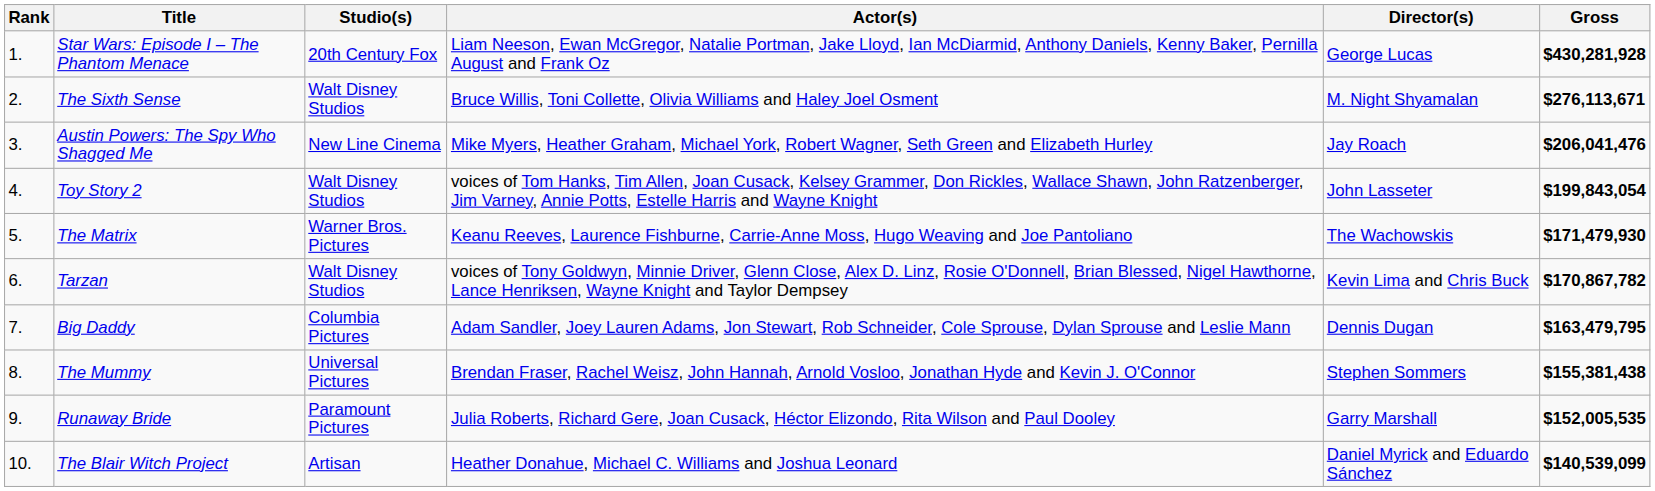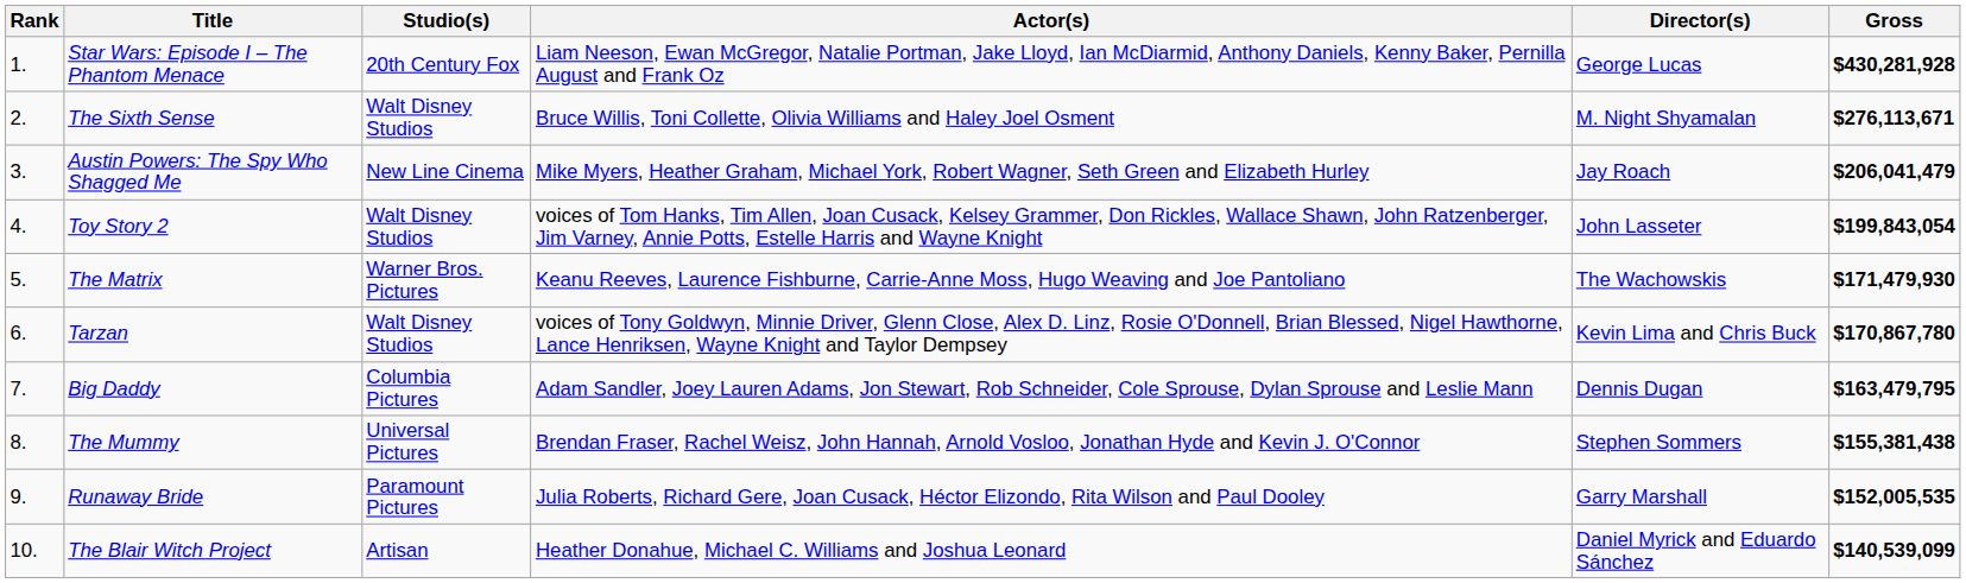 <table class="wikitable sortable">
 <tr>
 <th>Rank</th>
 <th>Title</th>
 <th>Studio(s)</th>
 <th>Actor(s)</th>
 <th>Director(s)</th>
 <th>Gross</th>
 </tr>
 <tr>
 <td>1.</td>
 <td><em><a href='#'>Star Wars: Episode I – The Phantom Menace</a></em></td>
 <td><a href='#'>20th Century Fox</a></td>
 <td><a href='#'>Liam Neeson</a>, <a href='#'>Ewan McGregor</a>, <a href='#'>Natalie Portman</a>, <a href='#'>Jake Lloyd</a>, <a href='#'>Ian McDiarmid</a>, <a href='#'>Anthony Daniels</a>, <a href='#'>Kenny Baker</a>, <a href='#'>Pernilla August</a> and <a href='#'>Frank Oz</a></td>
 <td><a href='#'>George Lucas</a></td>
 <td><strong>$430,281,928</strong></td>
 </tr>
 <tr>
 <td>2.</td>
 <td><em><a href='#'>The Sixth Sense</a></em></td>
 <td><a href='#'>Walt Disney Studios</a></td>
 <td><a href='#'>Bruce Willis</a>, <a href='#'>Toni Collette</a>, <a href='#'>Olivia Williams</a> and <a href='#'>Haley Joel Osment</a></td>
 <td><a href='#'>M. Night Shyamalan</a></td>
 <td><strong>$276,113,671</strong></td>
 </tr>
 <tr>
 <td>3.</td>
 <td><em><a href='#'>Austin Powers: The Spy Who Shagged Me</a></em></td>
 <td><a href='#'>New Line Cinema</a></td>
 <td><a href='#'>Mike Myers</a>, <a href='#'>Heather Graham</a>, <a href='#'>Michael York</a>, <a href='#'>Robert Wagner</a>, <a href='#'>Seth Green</a> and <a href='#'>Elizabeth Hurley</a></td>
 <td><a href='#'>Jay Roach</a></td>
-<td><strong>$206,041,476</strong></td>
+<td><strong>$206,041,479</strong></td>
 </tr>
 <tr>
 <td>4.</td>
 <td><em><a href='#'>Toy Story 2</a></em></td>
 <td><a href='#'>Walt Disney Studios</a></td>
 <td>voices of <a href='#'>Tom Hanks</a>, <a href='#'>Tim Allen</a>, <a href='#'>Joan Cusack</a>, <a href='#'>Kelsey Grammer</a>, <a href='#'>Don Rickles</a>, <a href='#'>Wallace Shawn</a>, <a href='#'>John Ratzenberger</a>, <a href='#'>Jim Varney</a>, <a href='#'>Annie Potts</a>, <a href='#'>Estelle Harris</a> and <a href='#'>Wayne Knight</a></td>
 <td><a href='#'>John Lasseter</a></td>
 <td><strong>$199,843,054</strong></td>
 </tr>
 <tr>
 <td>5.</td>
 <td><em><a href='#'>The Matrix</a></em></td>
 <td><a href='#'>Warner Bros. Pictures</a></td>
 <td><a href='#'>Keanu Reeves</a>, <a href='#'>Laurence Fishburne</a>, <a href='#'>Carrie-Anne Moss</a>, <a href='#'>Hugo Weaving</a> and <a href='#'>Joe Pantoliano</a></td>
 <td><a href='#'>The Wachowskis</a></td>
 <td><strong>$171,479,930</strong></td>
 </tr>
 <tr>
 <td>6.</td>
 <td><em><a href='#'>Tarzan</a></em></td>
 <td><a href='#'>Walt Disney Studios</a></td>
 <td>voices of <a href='#'>Tony Goldwyn</a>, <a href='#'>Minnie Driver</a>, <a href='#'>Glenn Close</a>, <a href='#'>Alex D. Linz</a>, <a href='#'>Rosie O'Donnell</a>, <a href='#'>Brian Blessed</a>, <a href='#'>Nigel Hawthorne</a>, <a href='#'>Lance Henriksen</a>, <a href='#'>Wayne Knight</a> and Taylor Dempsey</td>
 <td><a href='#'>Kevin Lima</a> and <a href='#'>Chris Buck</a></td>
-<td><strong>$170,867,782</strong></td>
+<td><strong>$170,867,780</strong></td>
 </tr>
 <tr>
 <td>7.</td>
 <td><em><a href='#'>Big Daddy</a></em></td>
 <td><a href='#'>Columbia Pictures</a></td>
 <td><a href='#'>Adam Sandler</a>, <a href='#'>Joey Lauren Adams</a>, <a href='#'>Jon Stewart</a>, <a href='#'>Rob Schneider</a>, <a href='#'>Cole Sprouse</a>, <a href='#'>Dylan Sprouse</a> and <a href='#'>Leslie Mann</a></td>
 <td><a href='#'>Dennis Dugan</a></td>
 <td><strong>$163,479,795</strong></td>
 </tr>
 <tr>
 <td>8.</td>
 <td><em><a href='#'>The Mummy</a></em></td>
 <td><a href='#'>Universal Pictures</a></td>
 <td><a href='#'>Brendan Fraser</a>, <a href='#'>Rachel Weisz</a>, <a href='#'>John Hannah</a>, <a href='#'>Arnold Vosloo</a>, <a href='#'>Jonathan Hyde</a> and <a href='#'>Kevin J. O'Connor</a></td>
 <td><a href='#'>Stephen Sommers</a></td>
 <td><strong>$155,381,438</strong></td>
 </tr>
 <tr>
 <td>9.</td>
 <td><em><a href='#'>Runaway Bride</a></em></td>
 <td><a href='#'>Paramount Pictures</a></td>
 <td><a href='#'>Julia Roberts</a>, <a href='#'>Richard Gere</a>, <a href='#'>Joan Cusack</a>, <a href='#'>Héctor Elizondo</a>, <a href='#'>Rita Wilson</a> and <a href='#'>Paul Dooley</a></td>
 <td><a href='#'>Garry Marshall</a></td>
 <td><strong>$152,005,535</strong></td>
 </tr>
 <tr>
 <td>10.</td>
 <td><em><a href='#'>The Blair Witch Project</a></em></td>
 <td><a href='#'>Artisan</a></td>
 <td><a href='#'>Heather Donahue</a>, <a href='#'>Michael C. Williams</a> and <a href='#'>Joshua Leonard</a></td>
 <td><a href='#'>Daniel Myrick</a> and <a href='#'>Eduardo Sánchez</a></td>
 <td><strong>$140,539,099</strong></td>
 </tr>
 </table>
